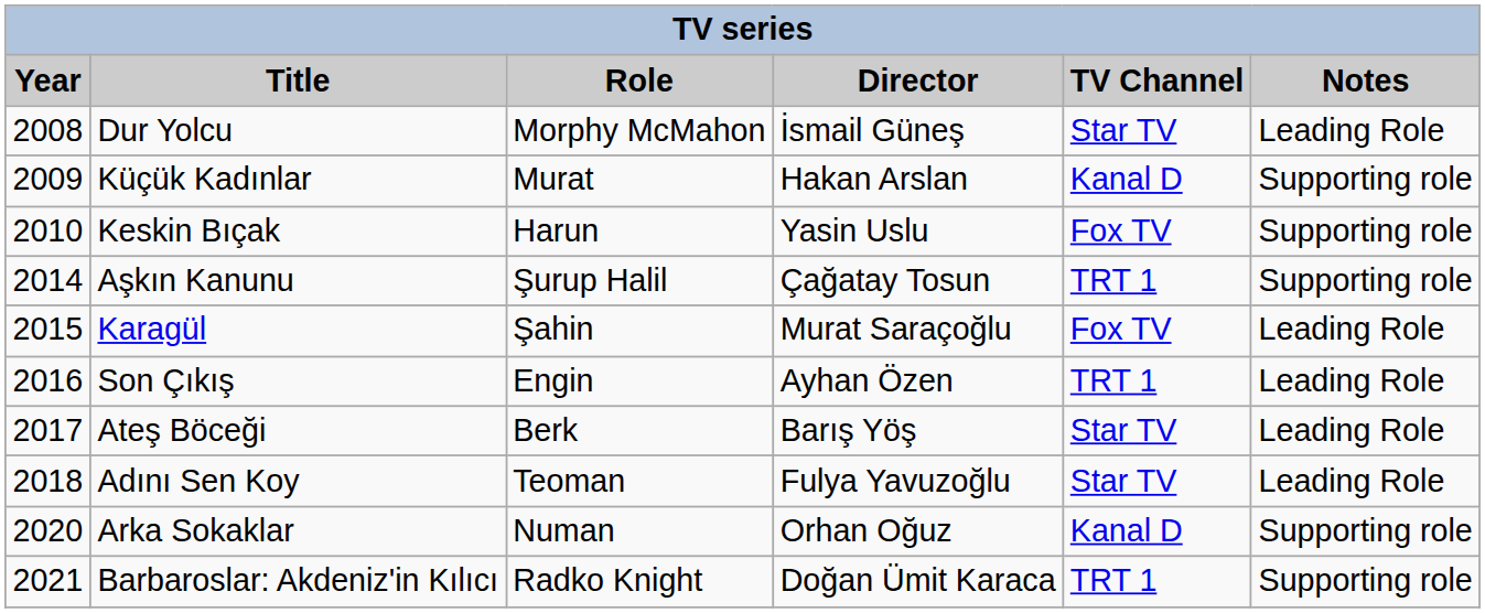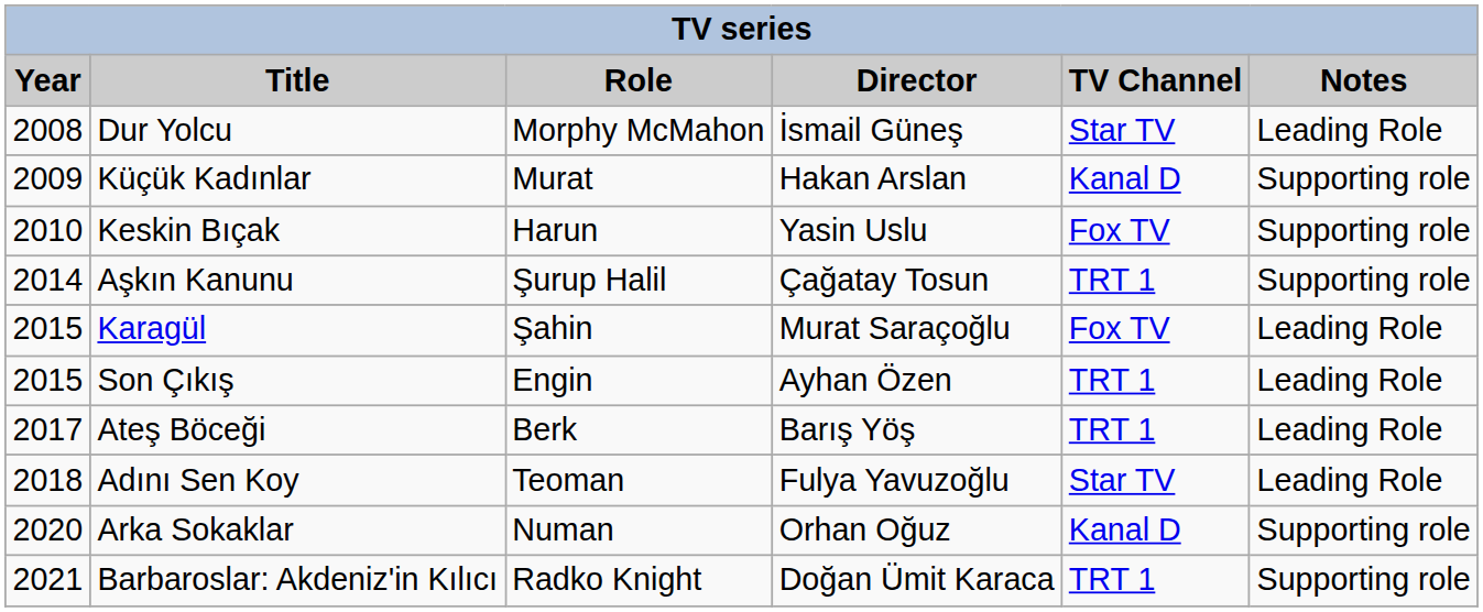 <table class="wikitable">
 <tr>
 <th colspan="6" style="background:#B0C4DE;">TV series</th>
 </tr>
 <tr>
 <th rowspan="1" style="background:#CCCCCC;">Year</th>
 <th rowspan="1" style="background:#CCCCCC;">Title</th>
 <th rowspan="1" style="background:#CCCCCC;">Role</th>
 <th rowspan="1" style="background:#CCCCCC;">Director</th>
 <th rowspan="1" style="background:#CCCCCC;">TV Channel</th>
 <th rowspan="1" style="background:#CCCCCC;">Notes</th>
 </tr>
 <tr>
 <td>2008</td>
 <td>Dur Yolcu</td>
 <td>Morphy McMahon</td>
 <td>İsmail Güneş</td>
 <td><a href='#'>Star TV</a></td>
 <td>Leading Role</td>
 </tr>
 <tr>
 <td>2009</td>
 <td>Küçük Kadınlar</td>
 <td>Murat</td>
 <td>Hakan Arslan</td>
 <td><a href='#'>Kanal D</a></td>
 <td>Supporting role</td>
 </tr>
 <tr>
 <td>2010</td>
 <td>Keskin Bıçak</td>
 <td>Harun</td>
 <td>Yasin Uslu</td>
 <td><a href='#'>Fox TV</a></td>
 <td>Supporting role</td>
 </tr>
 <tr>
 <td>2014</td>
 <td>Aşkın Kanunu</td>
 <td>Şurup Halil</td>
 <td>Çağatay Tosun</td>
 <td><a href='#'>TRT 1</a></td>
 <td>Supporting role</td>
 </tr>
 <tr>
 <td>2015</td>
 <td><a href='#'>Karagül</a></td>
 <td>Şahin</td>
 <td>Murat Saraçoğlu</td>
 <td><a href='#'>Fox TV</a></td>
 <td>Leading Role</td>
 </tr>
 <tr>
-<td>2016</td>
+<td>2015</td>
 <td>Son Çıkış</td>
 <td>Engin</td>
 <td>Ayhan Özen</td>
 <td><a href='#'>TRT 1</a></td>
 <td>Leading Role</td>
 </tr>
 <tr>
 <td>2017</td>
 <td>Ateş Böceği</td>
 <td>Berk</td>
 <td>Barış Yöş</td>
-<td><a href='#'>Star TV</a></td>
+<td><a href='#'>TRT 1</a></td>
 <td>Leading Role</td>
 </tr>
 <tr>
 <td>2018</td>
 <td>Adını Sen Koy</td>
 <td>Teoman</td>
 <td>Fulya Yavuzoğlu</td>
 <td><a href='#'>Star TV</a></td>
 <td>Leading Role</td>
 </tr>
 <tr>
 <td>2020</td>
 <td>Arka Sokaklar</td>
 <td>Numan</td>
 <td>Orhan Oğuz</td>
 <td><a href='#'>Kanal D</a></td>
 <td>Supporting role</td>
 </tr>
 <tr>
 <td>2021</td>
 <td>Barbaroslar: Akdeniz'in Kılıcı</td>
 <td>Radko Knight</td>
 <td>Doğan Ümit Karaca</td>
 <td><a href='#'>TRT 1</a></td>
 <td>Supporting role</td>
 </tr>
 </table>
